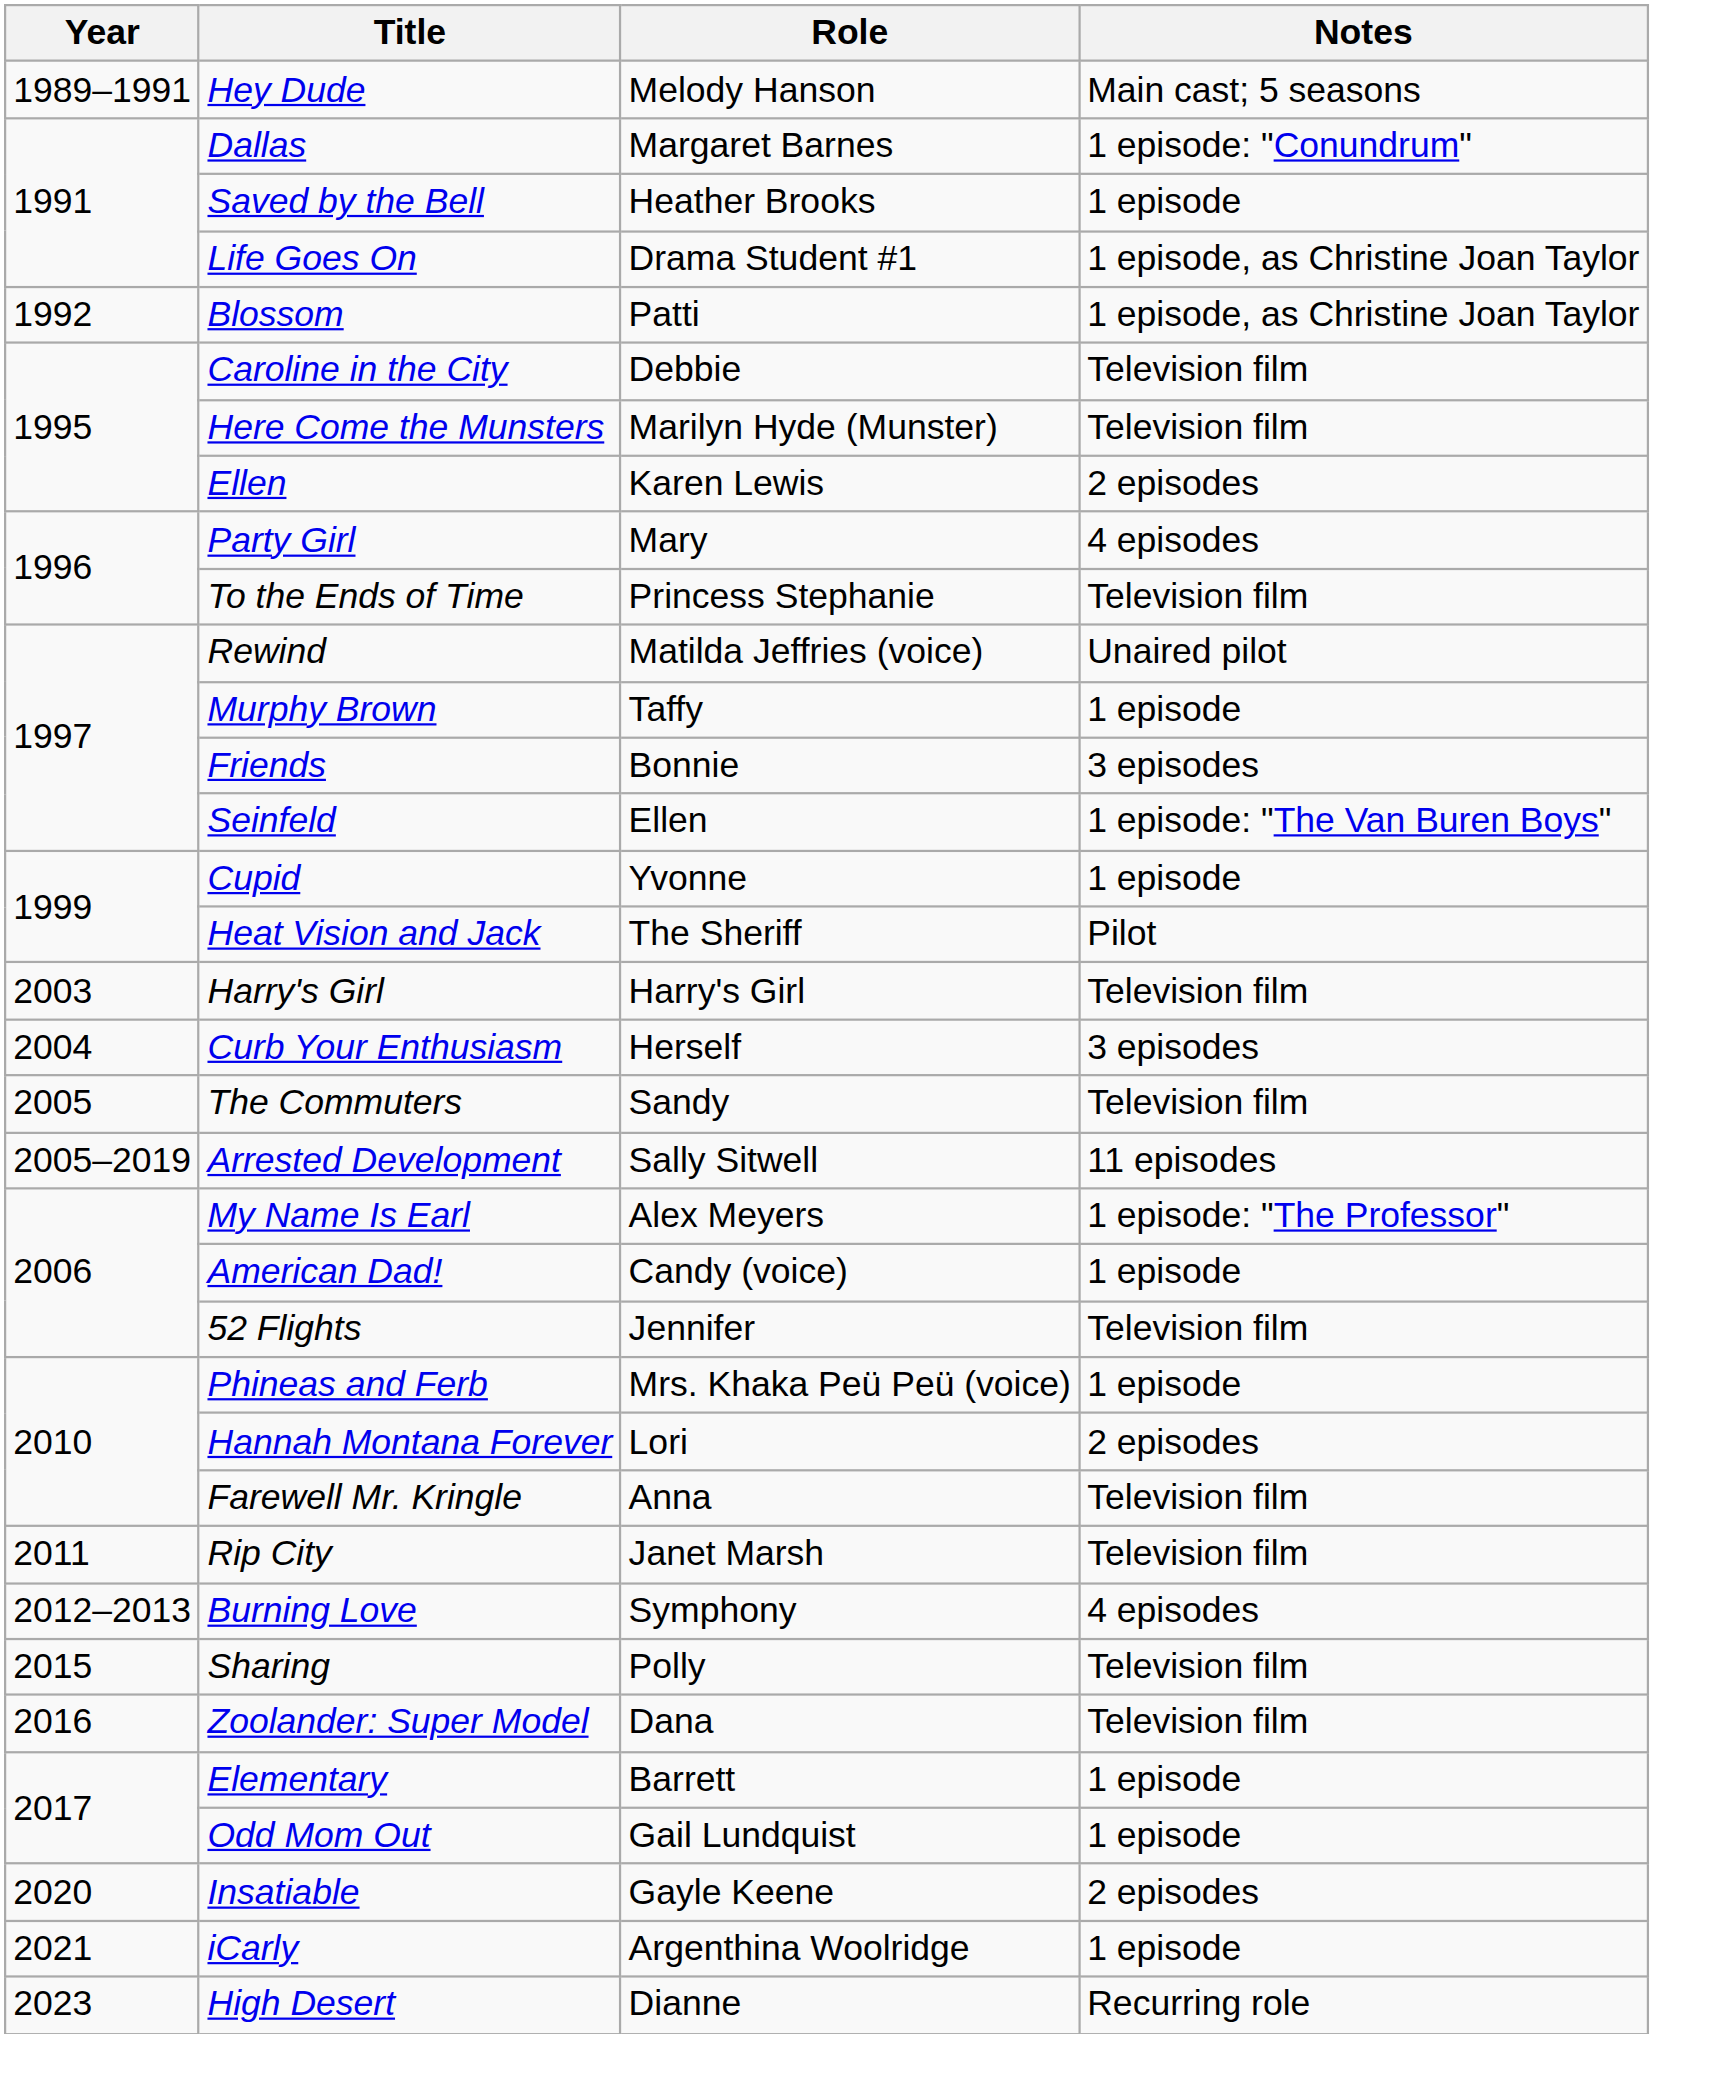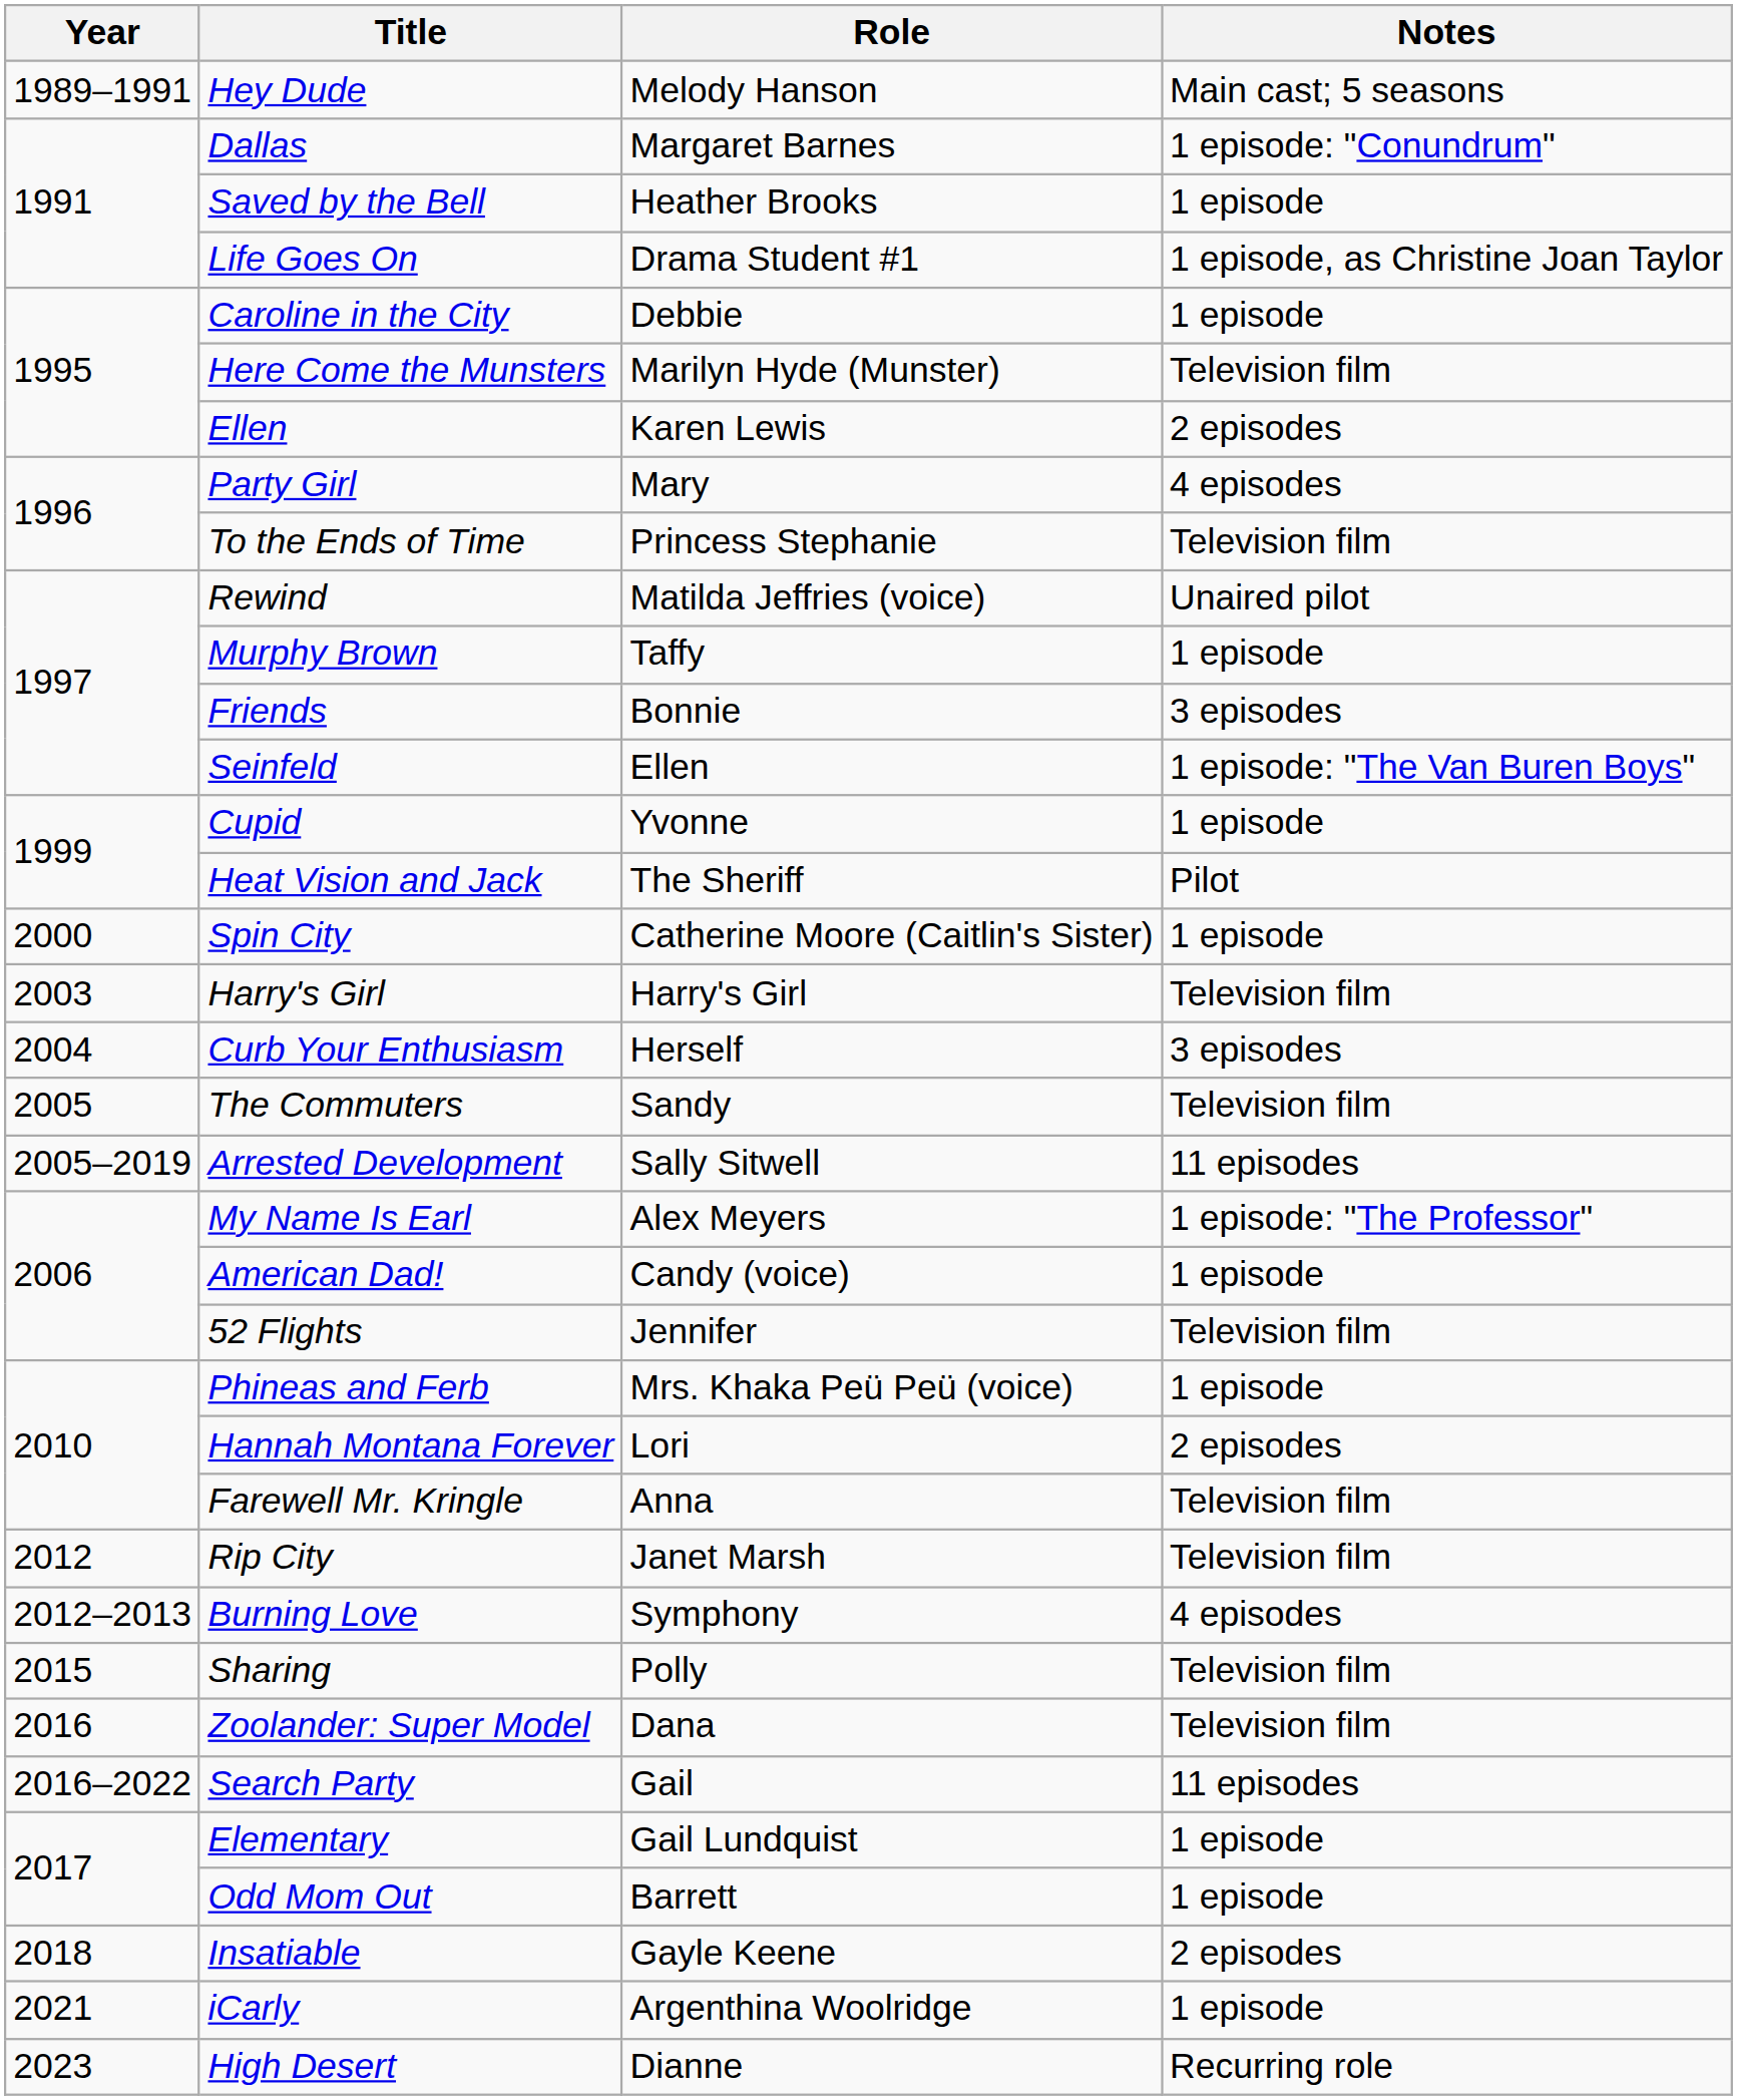 <table class="wikitable sortable">
 <tr>
 <th>Year</th>
 <th>Title</th>
 <th>Role</th>
 <th>Notes</th>
 </tr>
 <tr>
 <td>1989–1991</td>
 <td><em><a href='#'>Hey Dude</a></em></td>
 <td>Melody Hanson</td>
 <td>Main cast; 5 seasons</td>
 </tr>
 <tr>
 <td rowspan=3>1991</td>
 <td><em><a href='#'>Dallas</a></em></td>
 <td>Margaret Barnes</td>
 <td>1 episode: "<a href='#'>Conundrum</a>"</td>
 </tr>
 <tr>
 <td><em><a href='#'>Saved by the Bell</a></em></td>
 <td>Heather Brooks</td>
 <td>1 episode</td>
 </tr>
 <tr>
 <td><em><a href='#'>Life Goes On</a></em></td>
 <td>Drama Student #1</td>
 <td>1 episode, as Christine Joan Taylor</td>
 </tr>
 <tr>
-<td>1992</td>
-<td><em><a href='#'>Blossom</a></em></td>
-<td>Patti</td>
-<td>1 episode, as Christine Joan Taylor</td>
-</tr>
-<tr>
 <td rowspan=3>1995</td>
 <td><em><a href='#'>Caroline in the City</a></em></td>
 <td>Debbie</td>
-<td>Television film</td>
+<td>1 episode</td>
 </tr>
 <tr>
 <td><em><a href='#'>Here Come the Munsters</a></em></td>
 <td>Marilyn Hyde (Munster)</td>
 <td>Television film</td>
 </tr>
 <tr>
 <td><em><a href='#'>Ellen</a></em></td>
 <td>Karen Lewis</td>
 <td>2 episodes</td>
 </tr>
 <tr>
 <td rowspan=2>1996</td>
 <td><em><a href='#'>Party Girl</a></em></td>
 <td>Mary</td>
 <td>4 episodes</td>
 </tr>
 <tr>
 <td><em>To the Ends of Time</em></td>
 <td>Princess Stephanie</td>
 <td>Television film</td>
 </tr>
 <tr>
 <td rowspan=4>1997</td>
 <td><em>Rewind</em></td>
 <td>Matilda Jeffries (voice)</td>
 <td>Unaired pilot</td>
 </tr>
 <tr>
 <td><em><a href='#'>Murphy Brown</a></em></td>
 <td>Taffy</td>
 <td>1 episode</td>
 </tr>
 <tr>
 <td><em><a href='#'>Friends</a></em></td>
 <td>Bonnie</td>
 <td>3 episodes</td>
 </tr>
 <tr>
 <td><em><a href='#'>Seinfeld</a></em></td>
 <td>Ellen</td>
 <td>1 episode: "<a href='#'>The Van Buren Boys</a>"</td>
 </tr>
 <tr>
 <td rowspan=2>1999</td>
 <td><em><a href='#'>Cupid</a></em></td>
 <td>Yvonne</td>
 <td>1 episode</td>
 </tr>
 <tr>
 <td><em><a href='#'>Heat Vision and Jack</a></em></td>
 <td>The Sheriff</td>
 <td>Pilot</td>
+</tr>
+<tr>
+<td>2000</td>
+<td><em><a href='#'>Spin City</a></em></td>
+<td>Catherine Moore (Caitlin's Sister)</td>
+<td>1 episode</td>
 </tr>
 <tr>
 <td>2003</td>
 <td><em>Harry's Girl</em></td>
 <td>Harry's Girl</td>
 <td>Television film</td>
 </tr>
 <tr>
 <td>2004</td>
 <td><em><a href='#'>Curb Your Enthusiasm</a></em></td>
 <td>Herself</td>
 <td>3 episodes</td>
 </tr>
 <tr>
 <td>2005</td>
 <td><em>The Commuters</em></td>
 <td>Sandy</td>
 <td>Television film</td>
 </tr>
 <tr>
 <td>2005–2019</td>
 <td><em><a href='#'>Arrested Development</a></em></td>
 <td>Sally Sitwell</td>
 <td>11 episodes</td>
 </tr>
 <tr>
 <td rowspan=3>2006</td>
 <td><em><a href='#'>My Name Is Earl</a></em></td>
 <td>Alex Meyers</td>
 <td>1 episode: "<a href='#'>The Professor</a>"</td>
 </tr>
 <tr>
 <td><em><a href='#'>American Dad!</a></em></td>
 <td>Candy (voice)</td>
 <td>1 episode</td>
 </tr>
 <tr>
 <td><em>52 Flights</em></td>
 <td>Jennifer</td>
 <td>Television film</td>
 </tr>
 <tr>
 <td rowspan=3>2010</td>
 <td><em><a href='#'>Phineas and Ferb</a></em></td>
 <td>Mrs. Khaka Peü Peü (voice)</td>
 <td>1 episode</td>
 </tr>
 <tr>
 <td><em><a href='#'>Hannah Montana Forever</a></em></td>
 <td>Lori</td>
 <td>2 episodes</td>
 </tr>
 <tr>
 <td><em>Farewell Mr. Kringle</em></td>
 <td>Anna</td>
 <td>Television film</td>
 </tr>
 <tr>
-<td>2011</td>
+<td>2012</td>
 <td><em>Rip City</em></td>
 <td>Janet Marsh</td>
 <td>Television film</td>
 </tr>
 <tr>
 <td>2012–2013</td>
 <td><em><a href='#'>Burning Love</a></em></td>
 <td>Symphony</td>
 <td>4 episodes</td>
 </tr>
 <tr>
 <td>2015</td>
 <td><em>Sharing</em></td>
 <td>Polly</td>
 <td>Television film</td>
 </tr>
 <tr>
 <td>2016</td>
 <td><em><a href='#'>Zoolander: Super Model</a></em></td>
 <td>Dana</td>
 <td>Television film</td>
 </tr>
 <tr>
+<td>2016–2022</td>
+<td><em><a href='#'>Search Party</a> </em></td>
+<td>Gail</td>
+<td>11 episodes</td>
+</tr>
+<tr>
 <td rowspan="2">2017</td>
 <td><em><a href='#'>Elementary</a> </em></td>
+<td>Gail Lundquist</td>
+<td>1 episode</td>
+</tr>
+<tr>
+<td><em><a href='#'>Odd Mom Out</a></em></td>
 <td>Barrett</td>
 <td>1 episode</td>
 </tr>
 <tr>
-<td><em><a href='#'>Odd Mom Out</a></em></td>
-<td>Gail Lundquist</td>
-<td>1 episode</td>
-</tr>
-<tr>
-<td>2020</td>
+<td>2018</td>
 <td><em><a href='#'>Insatiable</a></em></td>
 <td>Gayle Keene</td>
 <td>2 episodes</td>
 </tr>
 <tr>
 <td>2021</td>
 <td><em><a href='#'>iCarly</a></em></td>
 <td>Argenthina Woolridge</td>
 <td>1 episode</td>
 </tr>
 <tr>
 <td>2023</td>
 <td><em><a href='#'>High Desert</a></em></td>
 <td>Dianne</td>
 <td>Recurring role</td>
 </tr>
 </table>
